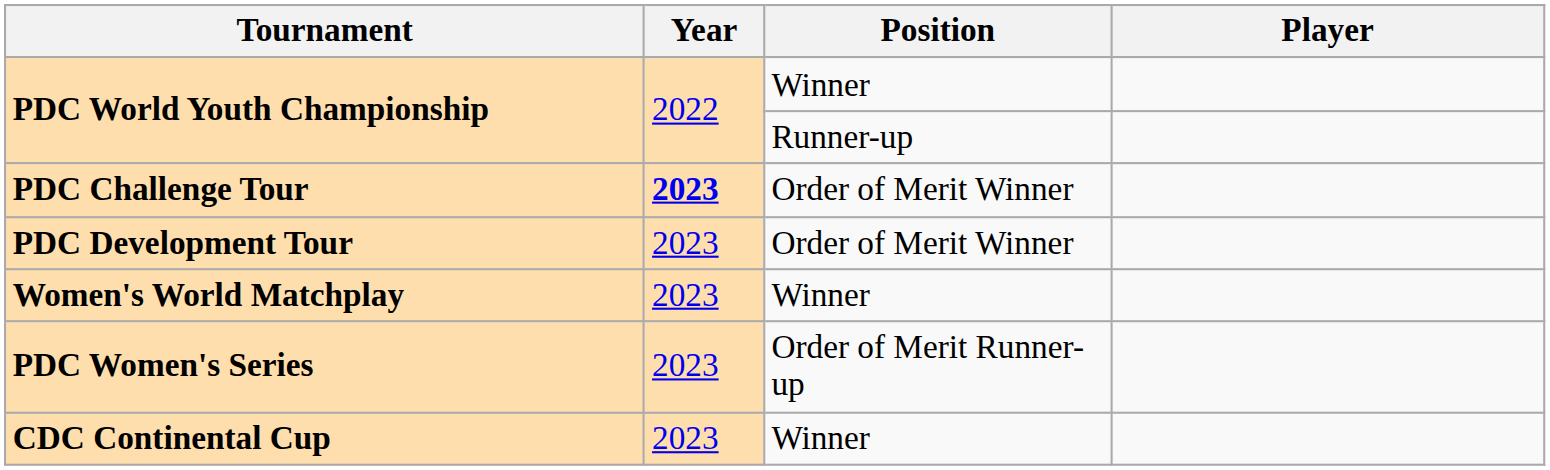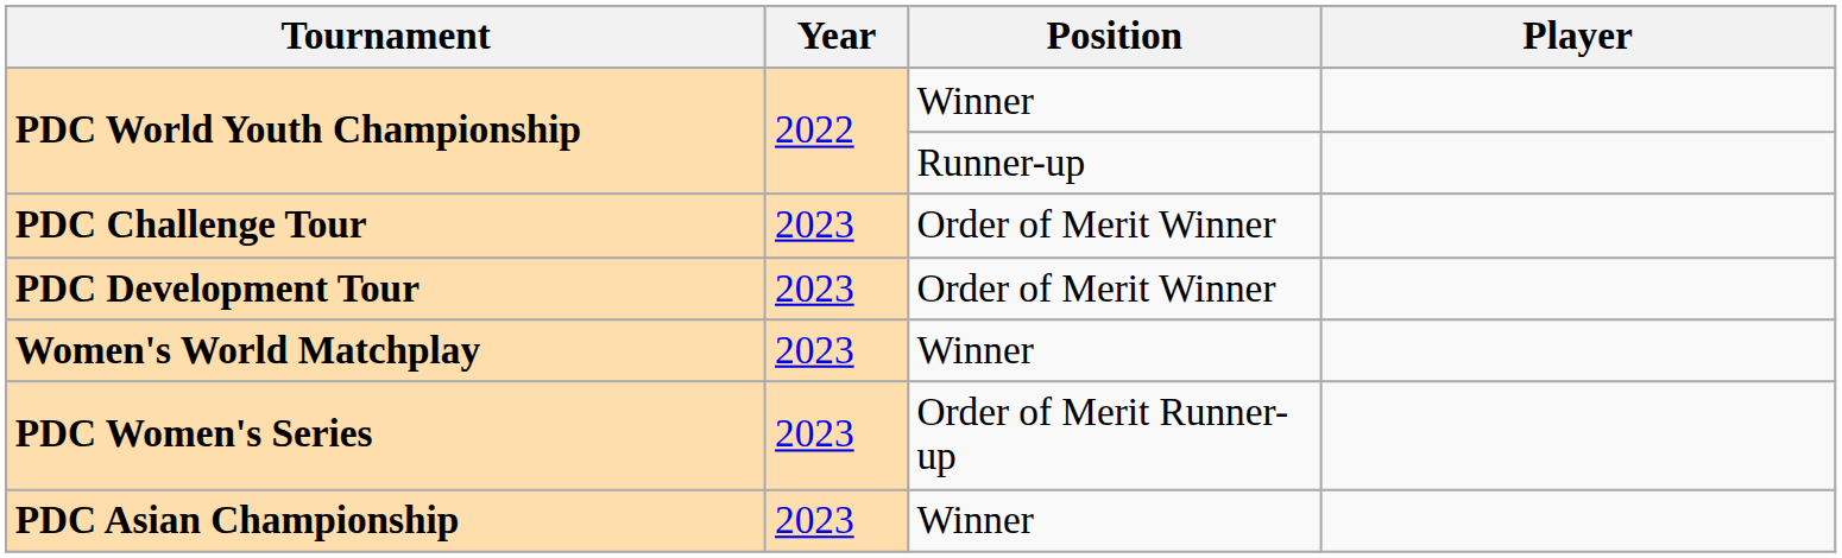 <table class="wikitable">
 <tr>
 <th width=300>Tournament</th>
 <th width=50>Year</th>
 <th width=160>Position</th>
 <th width=200>Player</th>
 </tr>
 <tr>
 <td rowspan="2" style="background:#ffdead;"><strong>PDC World Youth Championship</strong></td>
 <td rowspan="2" style="background:#ffdead;"><a href='#'>2022</a></td>
 <td>Winner</td>
 <td></td>
 </tr>
 <tr>
 <td>Runner-up</td>
 <td></td>
 </tr>
 <tr>
 <td style="background:#ffdead;"><strong>PDC Challenge Tour</strong></td>
-<td style="background:#ffdead;"><strong><a href='#'>2023</a></strong></td>
+<td style="background:#ffdead;"><a href='#'>2023</a></td>
 <td>Order of Merit Winner</td>
 <td></td>
 </tr>
 <tr>
 <td style="background:#ffdead;"><strong>PDC Development Tour</strong></td>
 <td style="background:#ffdead;"><a href='#'>2023</a></td>
 <td>Order of Merit Winner</td>
 <td></td>
 </tr>
 <tr>
 <td style="background:#ffdead;"><strong>Women's World Matchplay</strong></td>
 <td style="background:#ffdead;"><a href='#'>2023</a></td>
 <td>Winner</td>
 <td></td>
 </tr>
 <tr>
 <td style="background:#ffdead;"><strong>PDC Women's Series</strong></td>
 <td style="background:#ffdead;"><a href='#'>2023</a></td>
 <td>Order of Merit Runner-up</td>
 <td></td>
 </tr>
 <tr>
-<td style="background:#ffdead;"><strong>CDC Continental Cup</strong></td>
+<td style="background:#ffdead;"><strong>PDC Asian Championship</strong></td>
 <td style="background:#ffdead;"><a href='#'>2023</a></td>
 <td>Winner</td>
 <td></td>
 </tr>
 </table>
